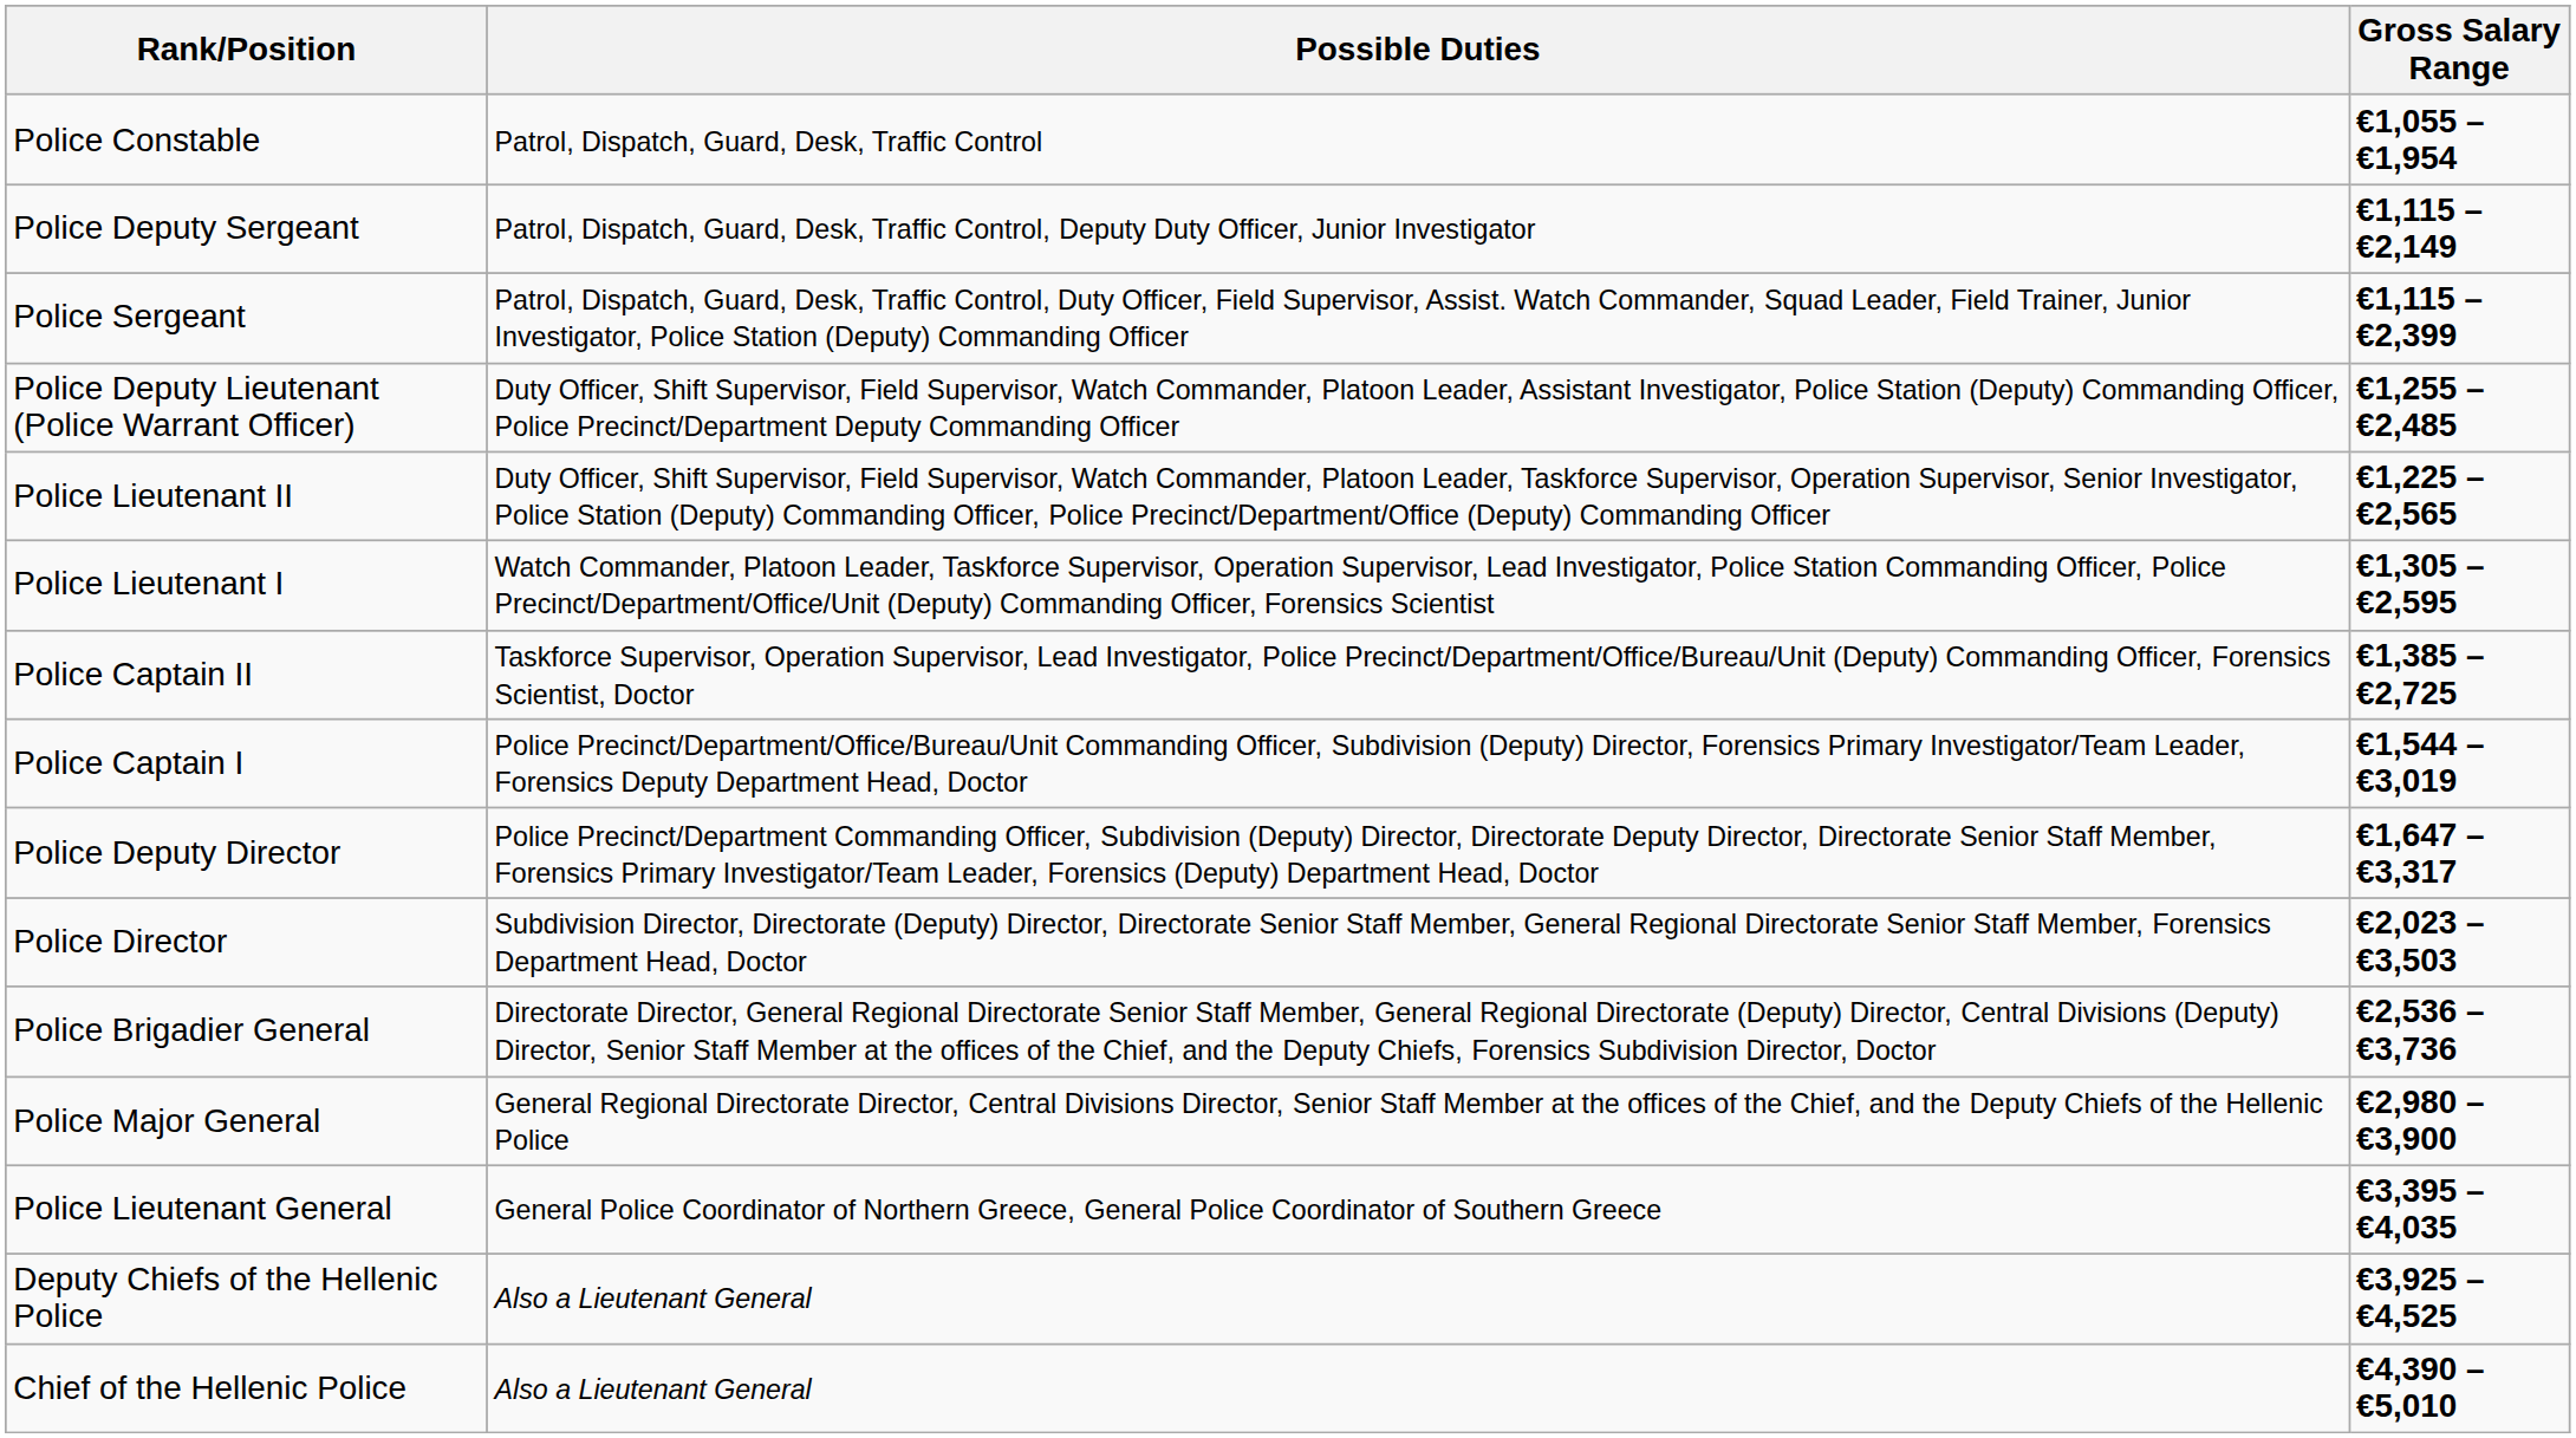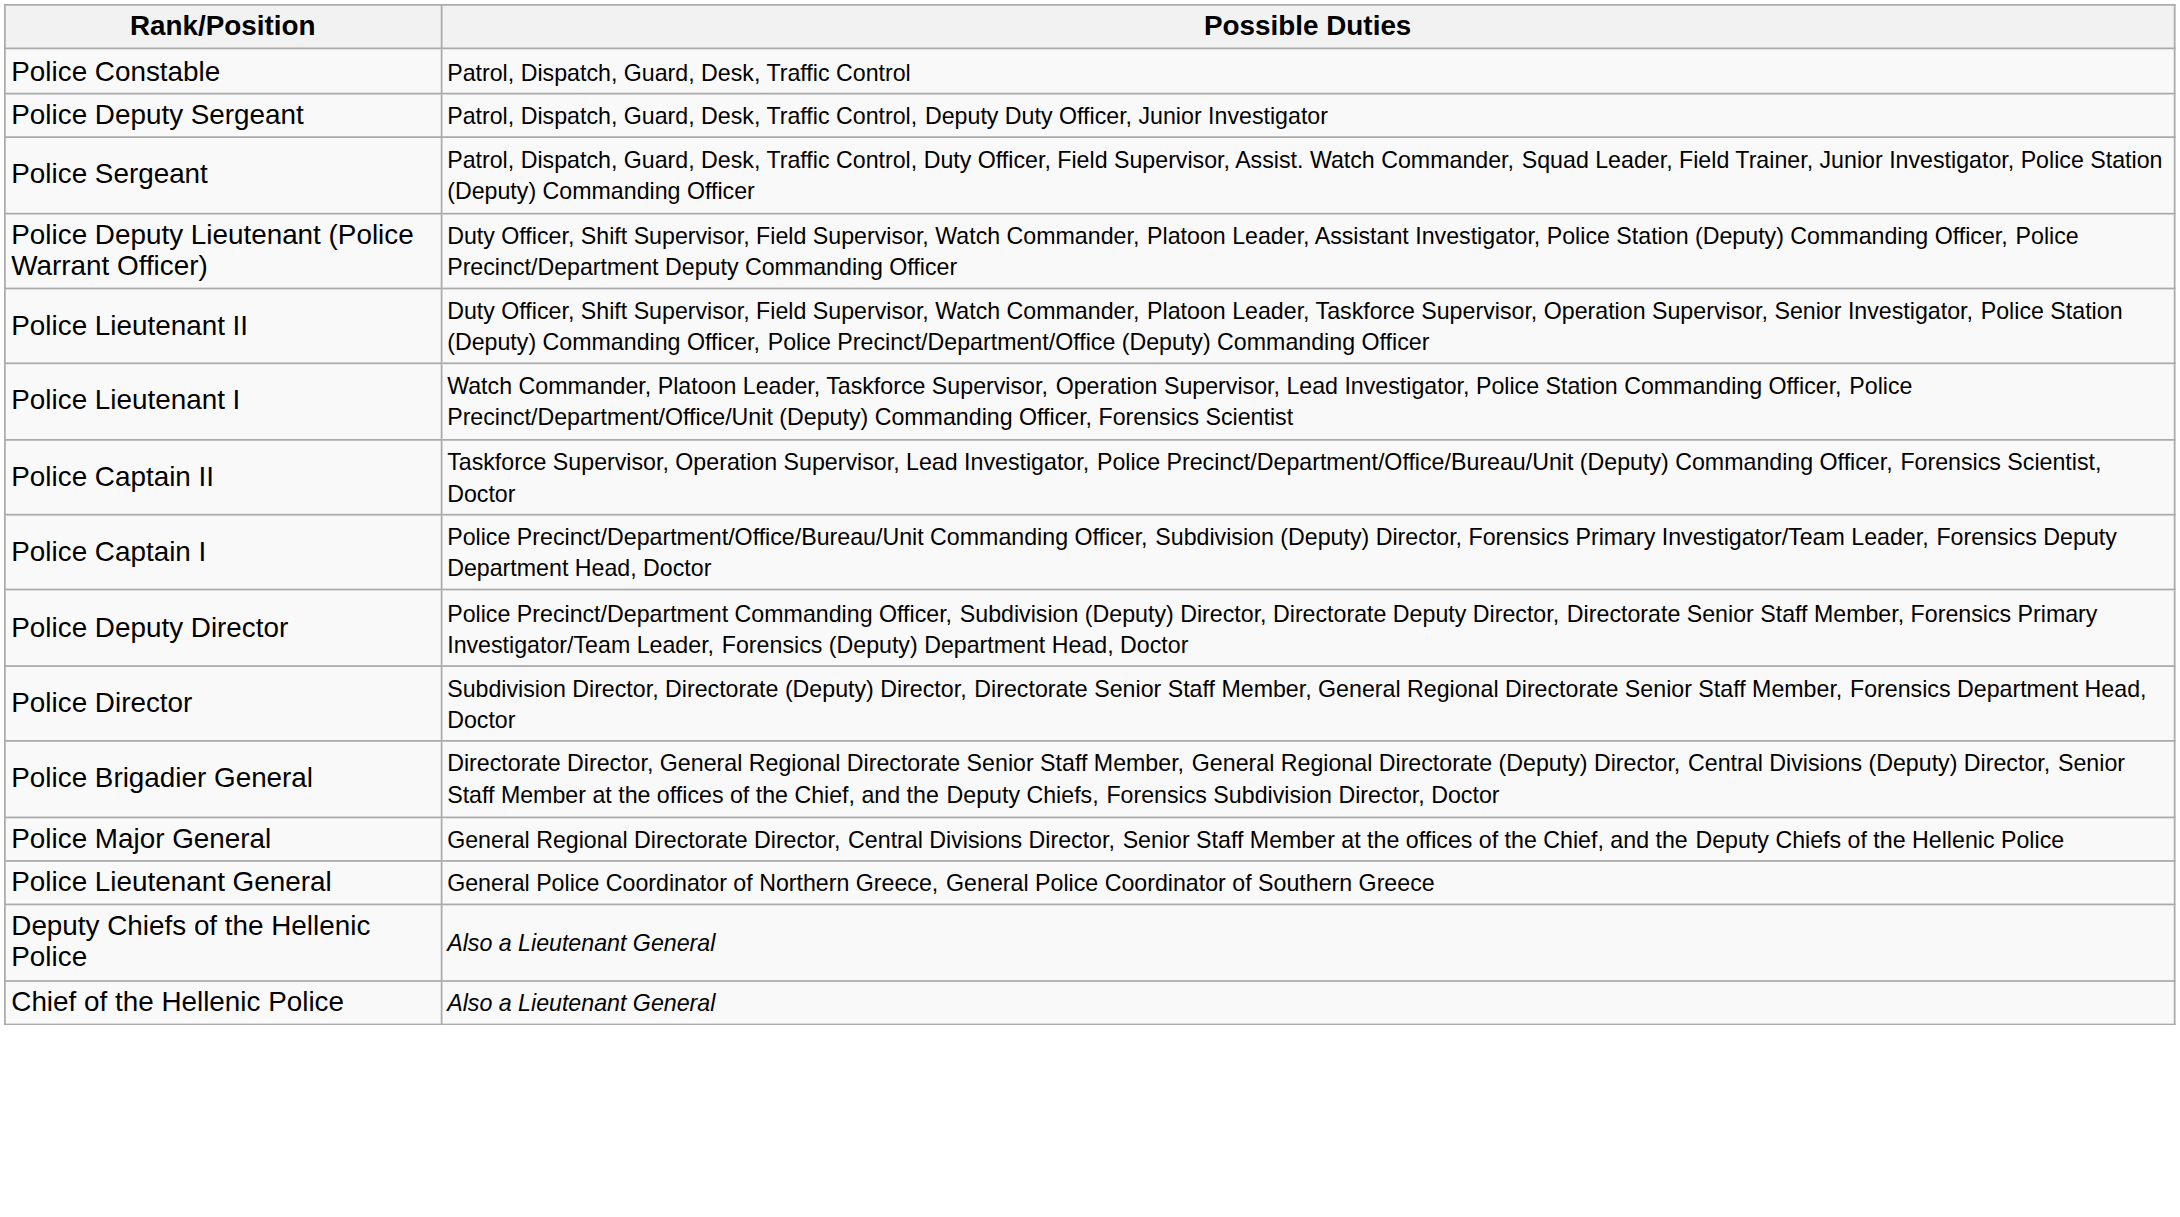 <table class="wikitable defaultcenter">
 <tr>
 <th>Rank/Position</th>
 <th>Possible Duties</th>
-<th>Gross                                      Salary Range</th>
 </tr>
 <tr>
 <td>Police Constable</td>
 <td><small>Patrol, Dispatch, Guard, Desk, Traffic Control</small></td>
-<td><strong>€1,055 – €1,954</strong></td>
 </tr>
 <tr>
 <td>Police Deputy Sergeant</td>
 <td><small>Patrol, Dispatch, Guard, Desk, Traffic Control,</small> <small>Deputy Duty Officer, Junior Investigator</small></td>
-<td><strong>€1,115 – €2,149</strong></td>
 </tr>
 <tr>
 <td>Police Sergeant</td>
 <td><small>Patrol, Dispatch, Guard, Desk, Traffic Control, Duty Officer</small><small>, Field Supervisor, Assist. Watch Commander,</small> <small>Squad Leader, Field Trainer, Junior Investigator, Police Station (Deputy) Commanding Officer</small></td>
-<td><strong>€1,115 – €2,399</strong></td>
 </tr>
 <tr>
 <td>Police Deputy Lieutenant (Police Warrant Officer)</td>
 <td><small>Duty Officer, Shift Supervisor, Field Supervisor, Watch Commander,</small> <small>Platoon Leader, Assistant Investigator, Police Station (Deputy) Commanding Officer,</small> <small>Police Precinct/Department Deputy Commanding Officer</small></td>
-<td><strong>€1,255 – €2,485</strong></td>
 </tr>
 <tr>
 <td>Police Lieutenant II</td>
 <td><small>Duty Officer, Shift Supervisor, Field Supervisor, Watch Commander,</small> <small>Platoon Leader, Taskforce Supervisor, Operation Supervisor, Senior Investigator,</small> <small>Police Station (Deputy) Commanding Officer,</small> <small>Police Precinct/Department/Office (Deputy) Commanding Officer</small></td>
-<td><strong>€1,225 – €2,565</strong></td>
 </tr>
 <tr>
 <td>Police Lieutenant I</td>
 <td><small>Watch Commander, Platoon Leader, Taskforce Supervisor,</small> <small>Operation Supervisor, Lead Investigator, Police Station Commanding Officer,</small> <small>Police Precinct/Department/Office/Unit (Deputy) Commanding Officer, Forensics Scientist</small></td>
-<td><strong>€1,305 – €2,595</strong></td>
 </tr>
 <tr>
 <td>Police Captain II</td>
 <td><small>Taskforce Supervisor, Operation Supervisor, Lead Investigator,</small> <small>Police Precinct/Department/Office/Bureau/Unit (Deputy) Commanding Officer,</small> <small>Forensics Scientist, Doctor</small></td>
-<td><strong>€1,385 – €2,725</strong></td>
 </tr>
 <tr>
 <td>Police Captain I</td>
 <td><small>Police Precinct/Department/Office/Bureau/Unit Commanding Officer,</small> <small>Subdivision (Deputy) Director, Forensics Primary Investigator/Team Leader,</small> <small>Forensics Deputy Department Head, Doctor</small></td>
-<td><strong>€1,544 – €3,019</strong></td>
 </tr>
 <tr>
 <td>Police Deputy Director</td>
 <td><small>Police Precinct/Department Commanding Officer,</small> <small>Subdivision (Deputy) Director, Directorate Deputy Director,</small> <small>Directorate Senior Staff Member, Forensics Primary Investigator/Team Leader,</small> <small>Forensics (Deputy) Department Head, Doctor</small></td>
-<td><strong>€1,647 – €3,317</strong></td>
 </tr>
 <tr>
 <td>Police Director</td>
 <td><small>Subdivision Director, Directorate (Deputy) Director,</small> <small>Directorate Senior Staff Member, General Regional Directorate Senior Staff Member,</small> <small>Forensics Department Head, Doctor</small></td>
-<td><strong>€2,023 – €3,503</strong></td>
 </tr>
 <tr>
 <td>Police Brigadier General</td>
 <td><small>Directorate Director, General Regional Directorate Senior Staff Member,</small> <small>General Regional Directorate (Deputy) Director,</small> <small>Central Divisions (Deputy) Director,</small> <small>Senior Staff Member at the offices of the Chief, and the</small> <small>Deputy Chiefs,</small> <small>Forensics Subdivision Director, Doctor</small></td>
-<td><strong>€2,536 – €3,736</strong></td>
 </tr>
 <tr>
 <td>Police Major General</td>
 <td><small>General Regional Directorate Director,</small> <small>Central Divisions Director,</small> <small>Senior Staff Member at the offices of the Chief, and the</small> <small>Deputy Chiefs of the Hellenic Police</small></td>
-<td><strong>€2,980 – €3,900</strong></td>
 </tr>
 <tr>
 <td>Police Lieutenant General</td>
 <td><small>General Police Coordinator of Northern Greece,</small> <small>General Police Coordinator of Southern Greece</small></td>
-<td><strong>€3,395 – €4,035</strong></td>
 </tr>
 <tr>
 <td>Deputy Chiefs of the Hellenic Police</td>
 <td><em><small>Also a Lieutenant General</small></em></td>
-<td><strong>€3,925 – €4,525</strong></td>
 </tr>
 <tr>
 <td>Chief of the Hellenic Police</td>
 <td><em><small>Also a Lieutenant General</small></em></td>
-<td><strong>€4,390 – €5,010</strong></td>
 </tr>
 </table>
